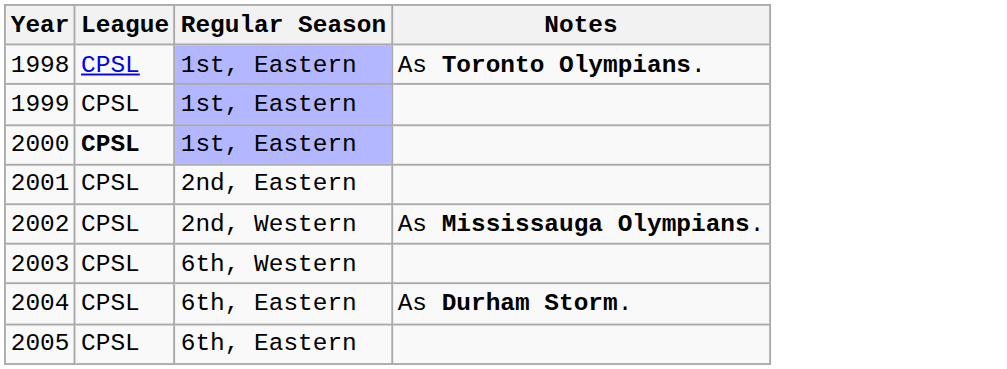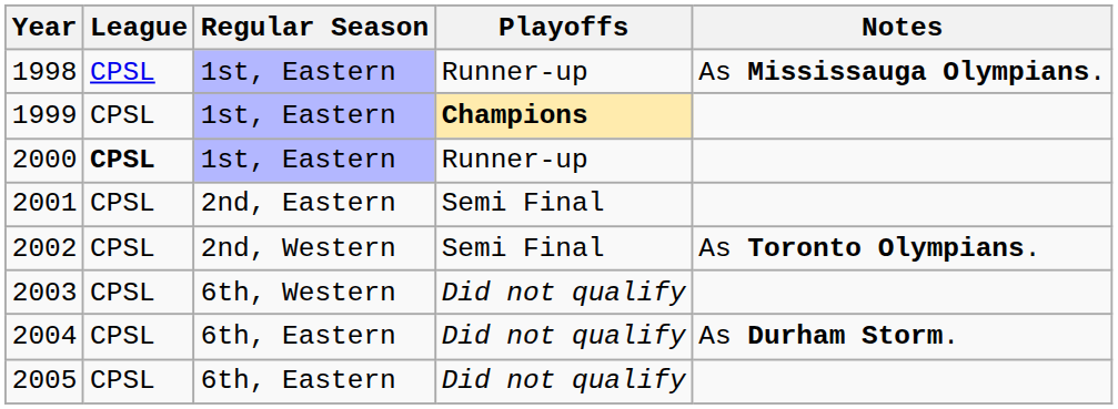 <table class="wikitable">
 <tr>
 <th>Year</th>
 <th>League</th>
 <th>Regular Season</th>
+<th>Playoffs</th>
 <th>Notes</th>
 </tr>
 <tr>
 <td>1998</td>
 <td><a href='#'>CPSL</a></td>
 <td bgcolor="B3B7FF">1st, Eastern</td>
-<td>As <strong>Toronto Olympians</strong>.</td>
+<td>Runner-up</td>
+<td>As <strong>Mississauga Olympians</strong>.</td>
 </tr>
 <tr>
 <td>1999</td>
 <td>CPSL</td>
 <td bgcolor="B3B7FF">1st, Eastern</td>
+<td bgcolor="FFEBAD"><strong>Champions</strong></td>
 <td></td>
 </tr>
 <tr>
 <td>2000</td>
 <td><strong>CPSL</strong></td>
 <td bgcolor="B3B7FF">1st, Eastern</td>
+<td>Runner-up</td>
 <td></td>
 </tr>
 <tr>
 <td>2001</td>
 <td>CPSL</td>
 <td>2nd, Eastern</td>
+<td>Semi Final</td>
 <td></td>
 </tr>
 <tr>
 <td>2002</td>
 <td>CPSL</td>
 <td>2nd, Western</td>
-<td>As <strong>Mississauga Olympians</strong>.</td>
+<td>Semi Final</td>
+<td>As <strong>Toronto Olympians</strong>.</td>
 </tr>
 <tr>
 <td>2003</td>
 <td>CPSL</td>
 <td>6th, Western</td>
+<td><em>Did not qualify</em></td>
 <td></td>
 </tr>
 <tr>
 <td>2004</td>
 <td>CPSL</td>
 <td>6th, Eastern</td>
+<td><em>Did not qualify</em></td>
 <td>As <strong>Durham Storm</strong>.</td>
 </tr>
 <tr>
 <td>2005</td>
 <td>CPSL</td>
 <td>6th, Eastern</td>
+<td><em>Did not qualify</em></td>
 <td></td>
 </tr>
 </table>
